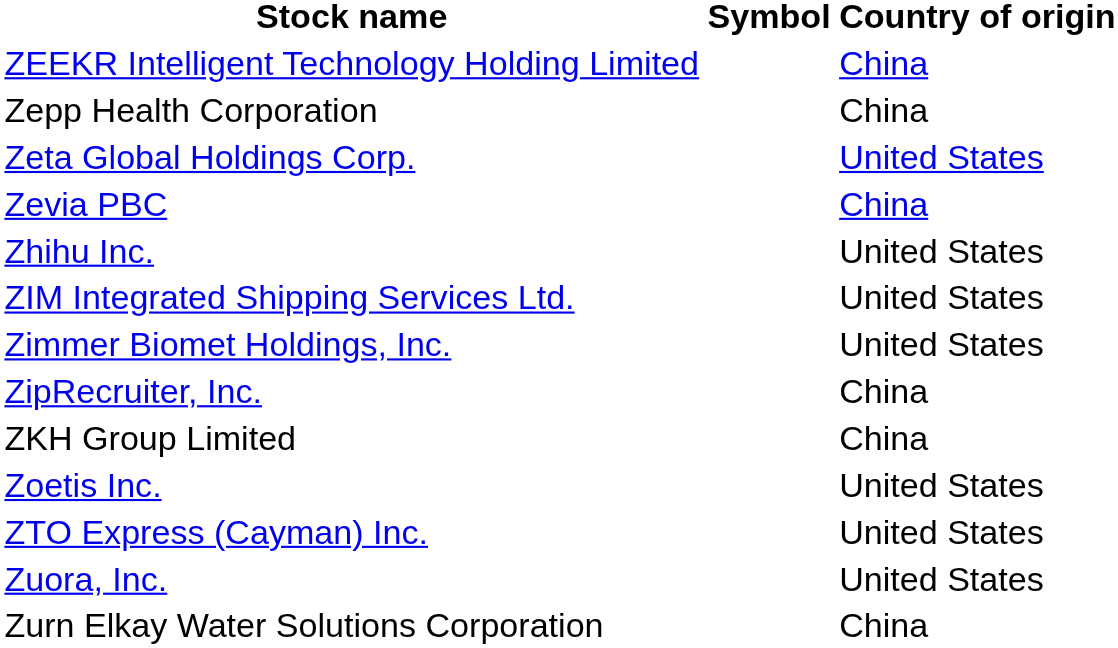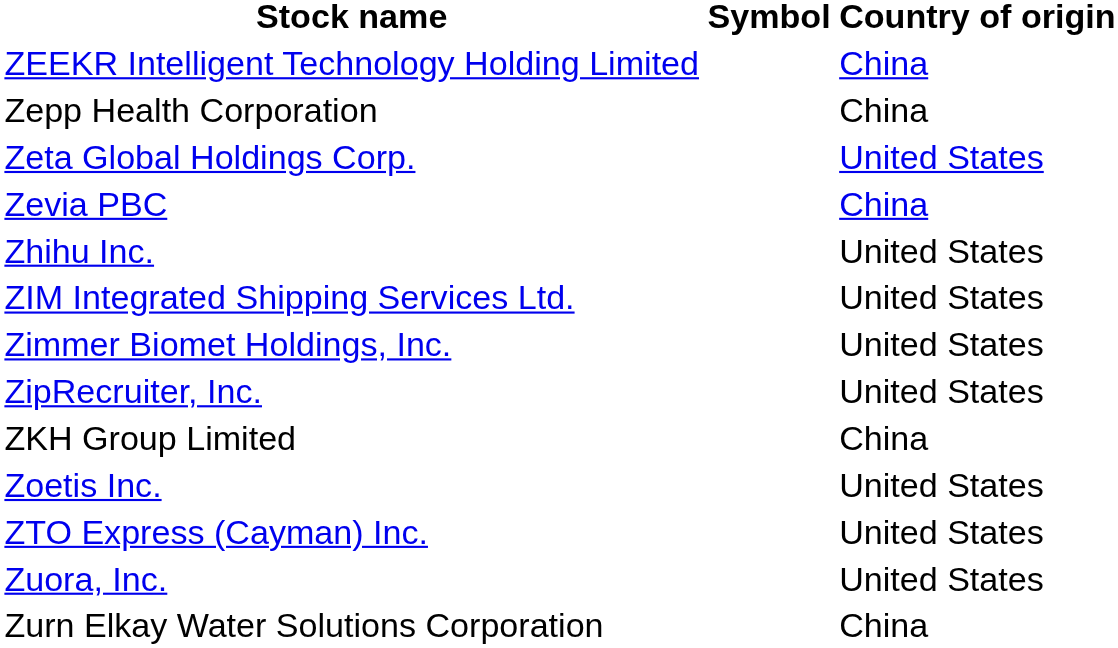 <table style="background:transparent;">
 <tr>
 <th>Stock name</th>
 <th>Symbol</th>
 <th>Country of origin</th>
 </tr>
 <tr --->
 <td><a href='#'>ZEEKR Intelligent Technology Holding Limited</a></td>
 <td></td>
 <td><a href='#'>China</a></td>
 </tr>
 <tr --->
 <td>Zepp Health Corporation</td>
 <td></td>
 <td>China</td>
 </tr>
 <tr --->
 <td><a href='#'>Zeta Global Holdings Corp.</a></td>
 <td></td>
 <td><a href='#'>United States</a></td>
 </tr>
 <tr --->
 <td><a href='#'>Zevia PBC</a></td>
 <td></td>
 <td><a href='#'>China</a></td>
 </tr>
 <tr --->
 <td><a href='#'>Zhihu Inc.</a></td>
 <td></td>
 <td>United States</td>
 </tr>
 <tr --->
 <td><a href='#'>ZIM Integrated Shipping Services Ltd.</a></td>
 <td></td>
 <td>United States</td>
 </tr>
 <tr --->
 <td><a href='#'>Zimmer Biomet Holdings, Inc.</a></td>
 <td></td>
 <td>United States</td>
 </tr>
 <tr --->
 <td><a href='#'>ZipRecruiter, Inc.</a></td>
 <td></td>
-<td>China</td>
+<td>United States</td>
 </tr>
 <tr --->
 <td>ZKH Group Limited</td>
 <td></td>
 <td>China</td>
 </tr>
 <tr --->
 <td><a href='#'>Zoetis Inc.</a></td>
 <td></td>
 <td>United States</td>
 </tr>
 <tr --->
 <td><a href='#'>ZTO Express (Cayman) Inc.</a></td>
 <td></td>
 <td>United States</td>
 </tr>
 <tr --->
 <td><a href='#'>Zuora, Inc.</a></td>
 <td></td>
 <td>United States</td>
 </tr>
 <tr --->
 <td>Zurn Elkay Water Solutions Corporation</td>
 <td></td>
 <td>China</td>
 </tr>
 <tr --->
 </tr>
 </table>
